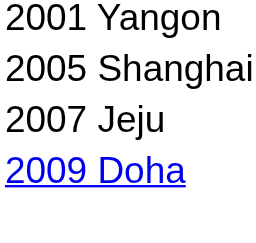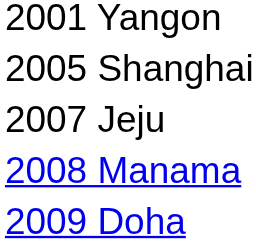 <table>
 <tr>
 <td 2001 World Amateur Bodybuilding Championship>2001 Yangon</td>
 <td></td>
 <td></td>
 <td></td>
 </tr>
 <tr>
 <td 2005 World Amateur Bodybuilding Championship>2005 Shanghai</td>
 <td></td>
 <td></td>
 <td></td>
 </tr>
 <tr>
 <td 2007 World Amateur Bodybuilding Championship>2007 Jeju</td>
 <td></td>
 <td></td>
 <td></td>
 </tr>
 <tr>
+<td><a href='#'>2008 Manama</a></td>
+<td></td>
+<td></td>
+<td></td>
+</tr>
+<tr>
 <td><a href='#'>2009 Doha</a></td>
 <td></td>
 <td></td>
 <td></td>
 </tr>
 </table>
